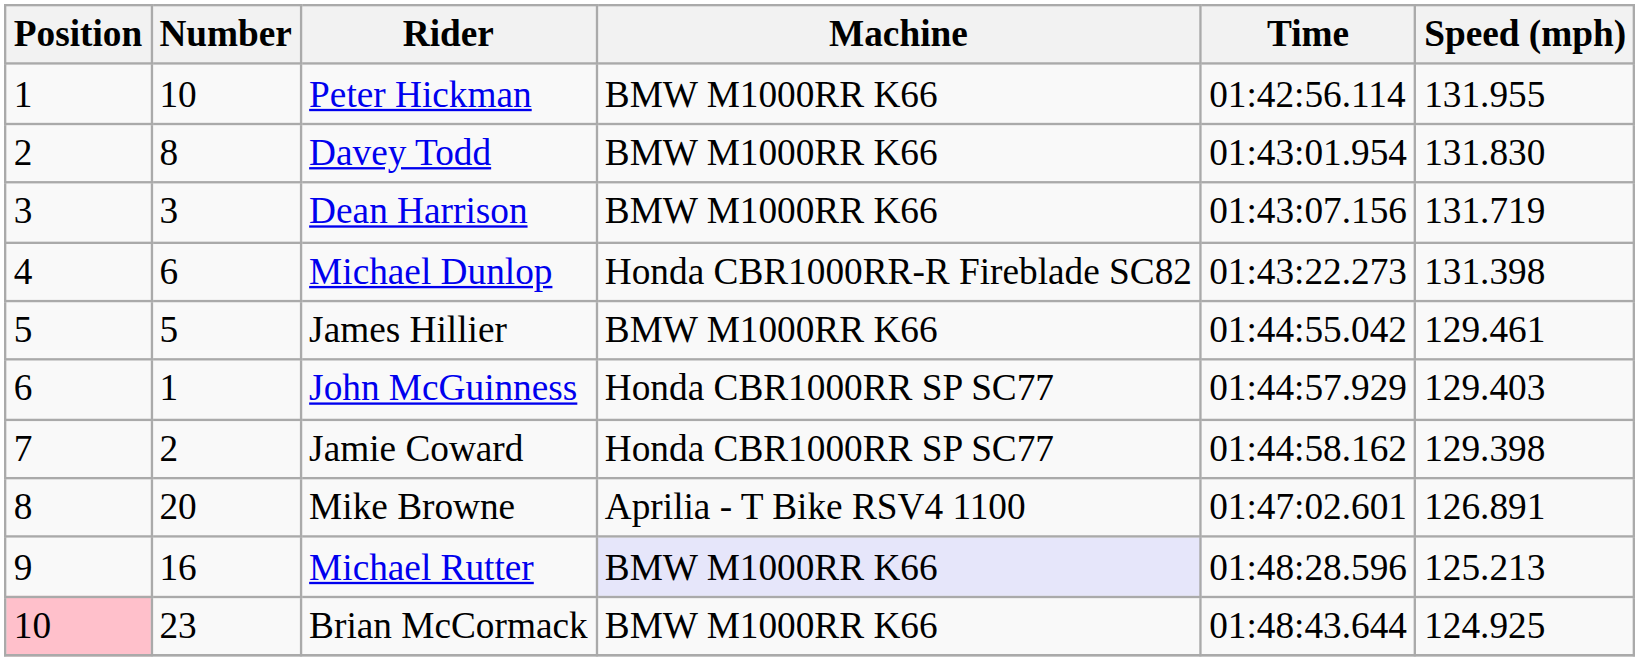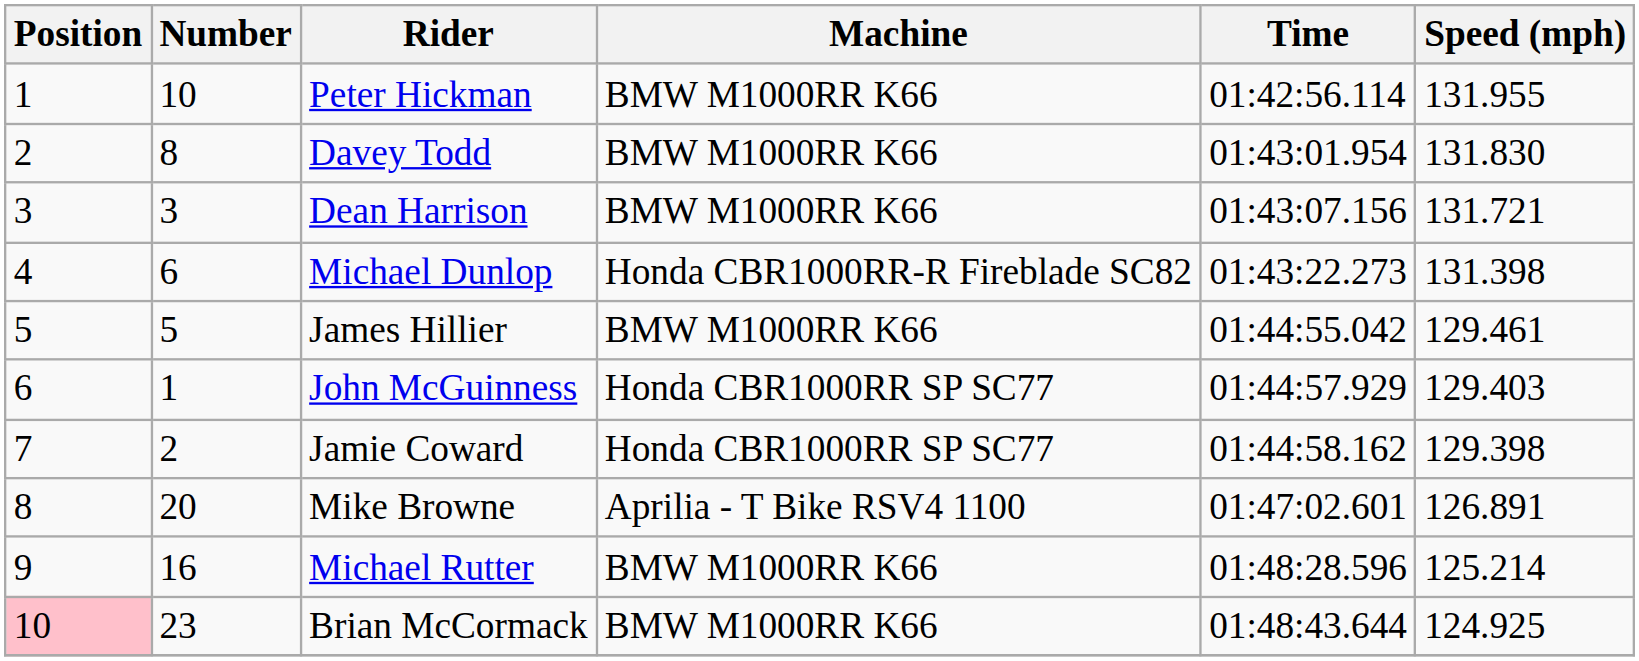 <table class="wikitable" style="margin-bottom:0;">
 <tr>
 <th scope="col">Position</th>
 <th scope="col">Number</th>
 <th scope="col">Rider</th>
 <th scope="col">Machine</th>
 <th scope="col">Time</th>
 <th scope="col">Speed (mph)</th>
 </tr>
 <tr>
 <td>1</td>
 <td>10</td>
 <td> <a href='#'>Peter Hickman</a></td>
 <td>BMW M1000RR K66</td>
 <td>01:42:56.114</td>
 <td>131.955</td>
 </tr>
 <tr>
 <td>2</td>
 <td>8</td>
 <td> <a href='#'>Davey Todd</a></td>
 <td>BMW M1000RR K66</td>
 <td>01:43:01.954</td>
 <td>131.830</td>
 </tr>
 <tr>
 <td>3</td>
 <td>3</td>
 <td> <a href='#'>Dean Harrison</a></td>
 <td>BMW M1000RR K66</td>
 <td>01:43:07.156</td>
-<td>131.719</td>
+<td>131.721</td>
 </tr>
 <tr>
 <td>4</td>
 <td>6</td>
 <td> <a href='#'>Michael Dunlop</a></td>
 <td>Honda CBR1000RR-R Fireblade SC82</td>
 <td>01:43:22.273</td>
 <td>131.398</td>
 </tr>
 <tr>
 <td>5</td>
 <td>5</td>
 <td> James Hillier</td>
 <td>BMW M1000RR K66</td>
 <td>01:44:55.042</td>
 <td>129.461</td>
 </tr>
 <tr>
 <td>6</td>
 <td>1</td>
 <td> <a href='#'>John McGuinness</a></td>
 <td>Honda CBR1000RR SP SC77</td>
 <td>01:44:57.929</td>
 <td>129.403</td>
 </tr>
 <tr>
 <td>7</td>
 <td>2</td>
 <td> Jamie Coward</td>
 <td>Honda CBR1000RR SP SC77</td>
 <td>01:44:58.162</td>
 <td>129.398</td>
 </tr>
 <tr>
 <td>8</td>
 <td>20</td>
 <td> Mike Browne</td>
 <td>Aprilia - T Bike RSV4 1100</td>
 <td>01:47:02.601</td>
 <td>126.891</td>
 </tr>
 <tr>
 <td>9</td>
 <td>16</td>
 <td> <a href='#'>Michael Rutter</a></td>
-<td style="background: lavender;">BMW M1000RR K66</td>
+<td>BMW M1000RR K66</td>
 <td>01:48:28.596</td>
-<td>125.213</td>
+<td>125.214</td>
 </tr>
 <tr>
 <td style="background: pink;">10</td>
 <td>23</td>
 <td> Brian McCormack</td>
 <td>BMW M1000RR K66</td>
 <td>01:48:43.644</td>
 <td>124.925</td>
 </tr>
 <tr>
 </tr>
 </table>
